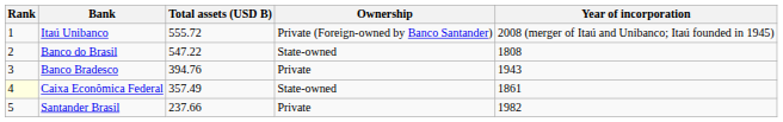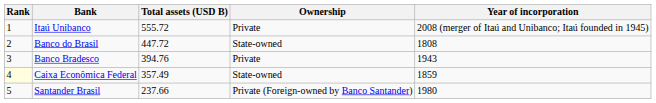 <table class="wikitable">
 <tr>
 <th>Rank</th>
 <th>Bank</th>
 <th>Total assets (USD B)</th>
 <th>Ownership</th>
 <th>Year of incorporation</th>
 </tr>
 <tr>
 <td>1</td>
 <td><a href='#'>Itaú Unibanco</a></td>
 <td>555.72</td>
-<td>Private (Foreign-owned by <a href='#'>Banco Santander</a>)</td>
+<td>Private</td>
 <td>2008 (merger of Itaú and Unibanco; Itaú founded in 1945)</td>
 </tr>
 <tr>
 <td>2</td>
 <td><a href='#'>Banco do Brasil</a></td>
-<td>547.22</td>
+<td>447.72</td>
 <td>State-owned</td>
 <td>1808</td>
 </tr>
 <tr>
 <td>3</td>
 <td><a href='#'>Banco Bradesco</a></td>
 <td>394.76</td>
 <td>Private</td>
 <td>1943</td>
 </tr>
 <tr>
 <td style="background: lightyellow;">4</td>
 <td><a href='#'>Caixa Econômica Federal</a></td>
 <td>357.49</td>
 <td>State-owned</td>
-<td>1861</td>
+<td>1859</td>
 </tr>
 <tr>
 <td>5</td>
 <td><a href='#'>Santander Brasil</a></td>
 <td>237.66</td>
-<td>Private</td>
-<td>1982</td>
+<td>Private (Foreign-owned by <a href='#'>Banco Santander</a>)</td>
+<td>1980</td>
 </tr>
 </table>
